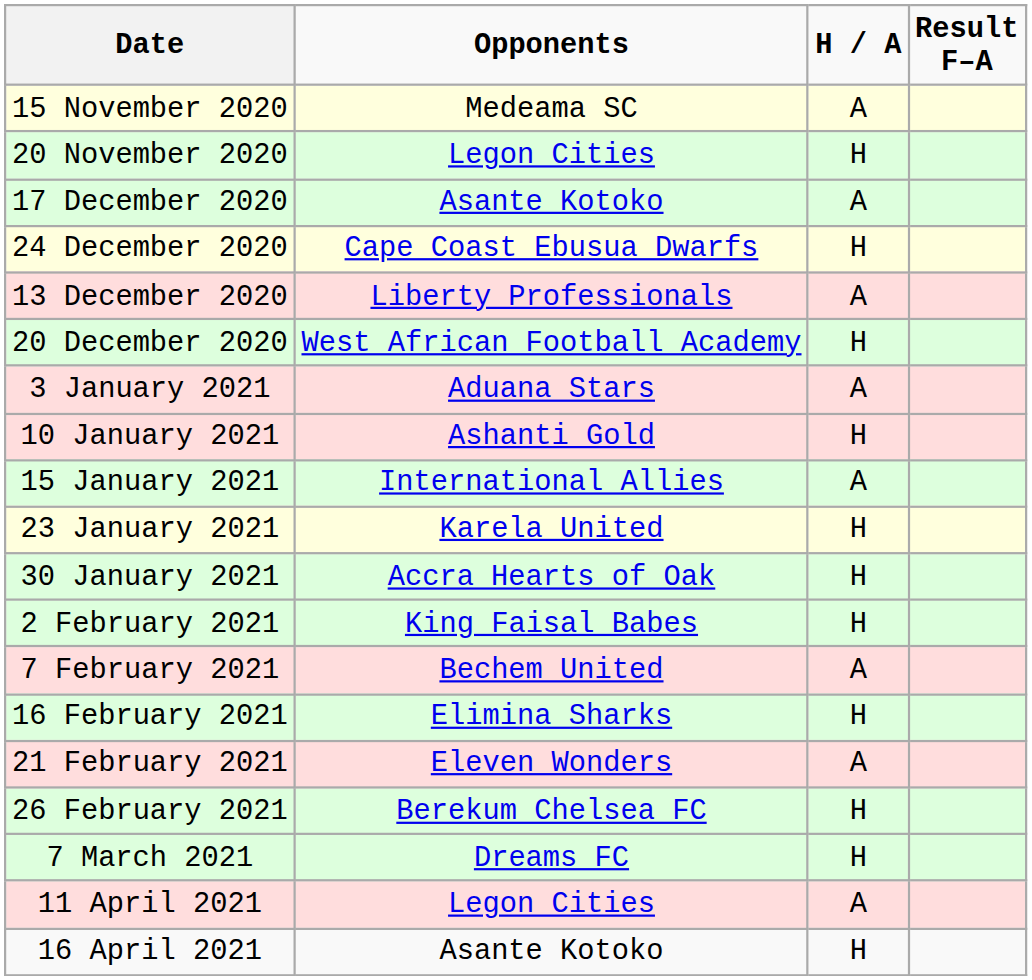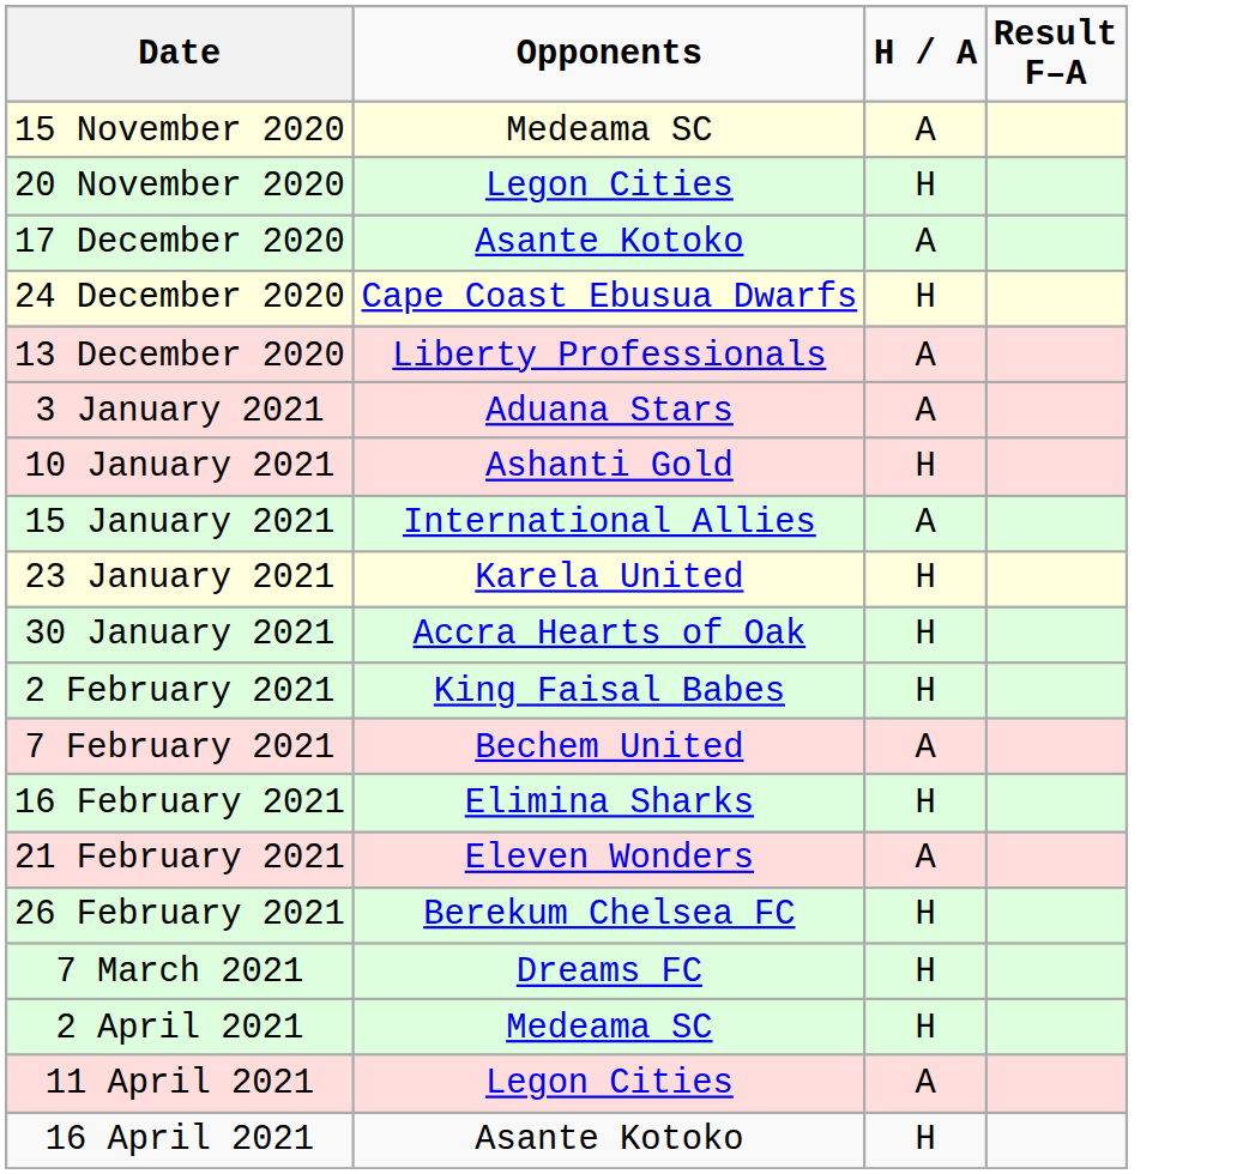 <table class="wikitable" style="text-align:center">
 <tr>
 <th><strong>Date</strong></th>
 <td><strong>Opponents</strong></td>
 <td><strong>H / A</strong></td>
 <td><strong>Result</strong><br><strong>F–A</strong></td>
 </tr>
 <tr style="background:#ffffdd">
 <td>15 November 2020</td>
 <td>Medeama SC</td>
 <td>A</td>
 <td></td>
 </tr>
 <tr style="background:#ddffdd">
 <td>20 November 2020</td>
 <td><a href='#'>Legon Cities</a></td>
 <td>H</td>
 <td></td>
 </tr>
 <tr style="background:#ddffdd">
 <td>17 December 2020</td>
 <td><a href='#'>Asante Kotoko</a></td>
 <td>A</td>
 <td></td>
 </tr>
 <tr style="background:#ffffdd">
 <td>24 December 2020</td>
 <td><a href='#'>Cape Coast Ebusua Dwarfs</a></td>
 <td>H</td>
 <td></td>
 </tr>
 <tr style="background:#ffdddd">
 <td>13 December 2020</td>
 <td><a href='#'>Liberty Professionals</a></td>
 <td>A</td>
-<td></td>
-</tr>
-<tr style="background:#ddffdd">
-<td>20 December 2020</td>
-<td><a href='#'>West African Football Academy</a></td>
-<td>H</td>
 <td></td>
 </tr>
 <tr style="background:#ffdddd">
 <td>3 January 2021</td>
 <td><a href='#'>Aduana Stars</a></td>
 <td>A</td>
 <td></td>
 </tr>
 <tr style="background:#ffdddd">
 <td>10 January 2021</td>
 <td><a href='#'>Ashanti Gold</a></td>
 <td>H</td>
 <td></td>
 </tr>
 <tr style="background:#ddffdd">
 <td>15 January 2021</td>
 <td><a href='#'>International Allies</a></td>
 <td>A</td>
 <td></td>
 </tr>
 <tr style="background:#ffffdd">
 <td>23 January 2021</td>
 <td><a href='#'>Karela United</a></td>
 <td>H</td>
 <td></td>
 </tr>
 <tr style="background:#ddffdd">
 <td>30 January 2021</td>
 <td><a href='#'>Accra Hearts of Oak</a></td>
 <td>H</td>
 <td></td>
 </tr>
 <tr style="background:#ddffdd">
 <td>2 February 2021</td>
 <td><a href='#'>King Faisal Babes</a></td>
 <td>H</td>
 <td></td>
 </tr>
 <tr style="background:#ffdddd">
 <td>7 February 2021</td>
 <td><a href='#'>Bechem United</a></td>
 <td>A</td>
 <td></td>
 </tr>
 <tr style="background:#ddffdd">
 <td>16 February 2021</td>
 <td><a href='#'>Elimina Sharks</a></td>
 <td>H</td>
 <td></td>
 </tr>
 <tr style="background:#ffdddd">
 <td>21 February 2021</td>
 <td><a href='#'>Eleven Wonders</a></td>
 <td>A</td>
 <td></td>
 </tr>
 <tr style="background:#ddffdd">
 <td>26 February 2021</td>
 <td><a href='#'>Berekum Chelsea FC</a></td>
 <td>H</td>
 <td></td>
 </tr>
 <tr style="background:#ddffdd">
 <td>7 March 2021</td>
 <td><a href='#'>Dreams FC</a></td>
 <td>H</td>
 <td></td>
 </tr>
+<tr style="background:#ddffdd">
+<td>2 April 2021</td>
+<td><a href='#'>Medeama SC</a></td>
+<td>H</td>
+<td></td>
+</tr>
 <tr style="background:#ffdddd">
 <td>11 April 2021</td>
 <td><a href='#'>Legon Cities</a></td>
 <td>A</td>
 <td></td>
 </tr>
 <tr style="background:">
 <td>16 April 2021</td>
 <td>Asante Kotoko</td>
 <td>H</td>
 <td></td>
 </tr>
 </table>
